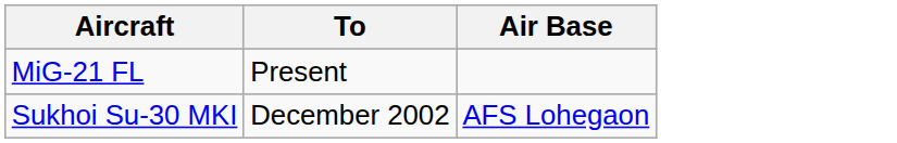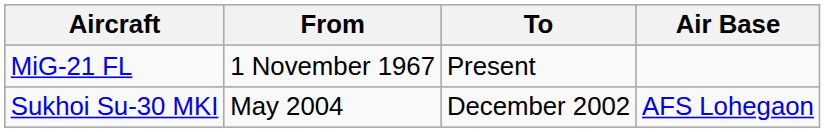 <table class="wikitable">
 <tr>
 <th>Aircraft</th>
+<th>From</th>
 <th>To</th>
 <th>Air Base</th>
 </tr>
 <tr>
 <td><a href='#'>MiG-21 FL</a></td>
+<td>1 November 1967</td>
 <td>Present</td>
 <td></td>
 </tr>
 <tr>
 <td><a href='#'>Sukhoi Su-30 MKI</a></td>
+<td>May 2004</td>
 <td>December 2002</td>
 <td><a href='#'>AFS Lohegaon</a></td>
 </tr>
 </table>
